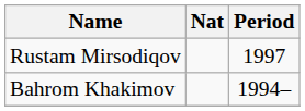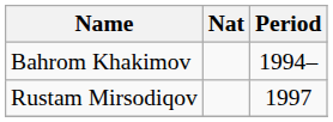 <table class="wikitable">
 <tr>
 <th>Name</th>
 <th>Nat</th>
 <th>Period</th>
 </tr>
 <tr>
+<td>Bahrom Khakimov</td>
+<td align="center"></td>
+<td align="center">1994–</td>
+</tr>
+<tr>
 <td>Rustam Mirsodiqov</td>
 <td align="center"></td>
 <td align="center">1997</td>
 </tr>
 <tr>
-<td>Bahrom Khakimov</td>
-<td align="center"></td>
-<td align="center">1994–</td>
-</tr>
-<tr>
 </tr>
 </table>
